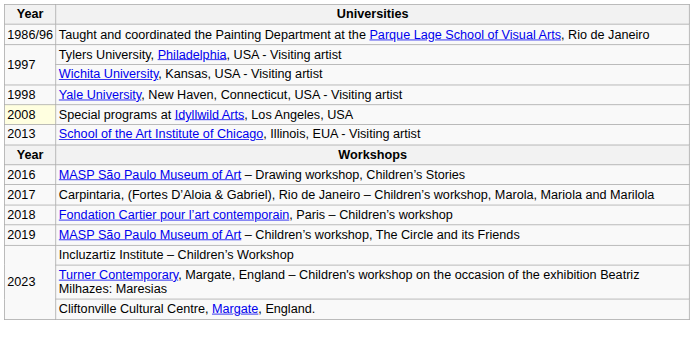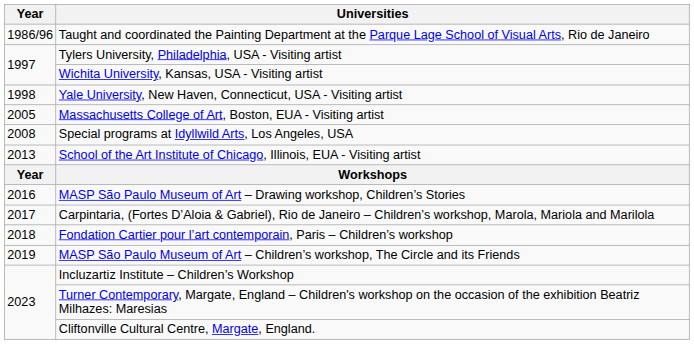 <table class="wikitable">
 <tr>
 <th rowspan="1">Year</th>
 <th rowspan="1">Universities</th>
 </tr>
 <tr>
 <td>1986/96</td>
 <td rowspan="1">Taught and coordinated the Painting Department at the <a href='#'>Parque Lage School of Visual Arts</a>, Rio de Janeiro</td>
 </tr>
 <tr>
 <td colspan="1" rowspan="2">1997</td>
 <td rowspan="1">Tylers University, <a href='#'>Philadelphia</a>, USA - Visiting artist</td>
 </tr>
 <tr>
 <td rowspan="1"><a href='#'>Wichita University</a>, Kansas, USA - Visiting artist</td>
 </tr>
 <tr>
 <td>1998</td>
 <td rowspan="1"><a href='#'>Yale University</a>, New Haven, Connecticut, USA - Visiting artist</td>
 </tr>
 <tr>
-<td style="background: lightyellow;">2008</td>
+<td>2005</td>
+<td rowspan="1"><a href='#'>Massachusetts College of Art</a>, Boston, EUA - Visiting artist</td>
+</tr>
+<tr>
+<td>2008</td>
 <td rowspan="1">Special programs at <a href='#'>Idyllwild Arts</a>, Los Angeles, USA</td>
 </tr>
 <tr>
 <td>2013</td>
 <td rowspan="1"><a href='#'>School of the Art Institute of Chicago</a>, Illinois, EUA - Visiting artist</td>
 </tr>
 <tr>
 <th rowspan="1">Year</th>
 <th rowspan="1">Workshops</th>
 </tr>
 <tr>
 <td>2016</td>
 <td rowspan="1"><a href='#'>MASP São Paulo Museum of Art</a> – Drawing workshop, Children’s Stories</td>
 </tr>
 <tr>
 <td>2017</td>
 <td rowspan="1">Carpintaria, (Fortes D’Aloia & Gabriel), Rio de Janeiro – Children’s workshop, Marola, Mariola and Marilola</td>
 </tr>
 <tr>
 <td>2018</td>
 <td rowspan="1"><a href='#'>Fondation Cartier pour l’art contemporain</a>, Paris – Children’s workshop</td>
 </tr>
 <tr>
 <td>2019</td>
 <td rowspan="1"><a href='#'>MASP São Paulo Museum of Art</a> – Children’s workshop, The Circle and its Friends</td>
 </tr>
 <tr>
 <td colspan="1" rowspan="3">2023</td>
 <td rowspan="1">Incluzartiz Institute – Children’s Workshop</td>
 </tr>
 <tr>
 <td rowspan="1"><a href='#'>Turner Contemporary</a>, Margate, England – Children's workshop on the occasion of the exhibition Beatriz Milhazes: Maresias</td>
 </tr>
 <tr>
 <td rowspan="1">Cliftonville Cultural Centre, <a href='#'>Margate</a>, England.</td>
 </tr>
 </table>
